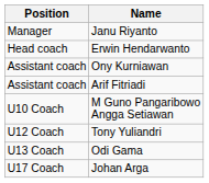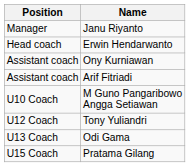 <table class="wikitable">
 <tr>
 <th>Position</th>
 <th>Name</th>
 </tr>
 <tr>
 <td>Manager</td>
 <td> Janu Riyanto</td>
 </tr>
 <tr>
 <td>Head coach</td>
 <td> Erwin Hendarwanto</td>
 </tr>
 <tr>
 <td>Assistant coach</td>
 <td> Ony Kurniawan</td>
 </tr>
 <tr>
 <td>Assistant coach</td>
 <td> Arif Fitriadi</td>
 </tr>
 <tr>
 <td>U10 Coach</td>
 <td> M Guno Pangaribowo <br>  Angga Setiawan</td>
 </tr>
 <tr>
 <td>U12 Coach</td>
 <td> Tony Yuliandri</td>
 </tr>
 <tr>
 <td>U13 Coach</td>
 <td> Odi Gama</td>
 </tr>
 <tr>
-<td>U17 Coach</td>
-<td> Johan Arga</td>
+<td>U15 Coach</td>
+<td> Pratama Gilang</td>
 </tr>
 </table>
